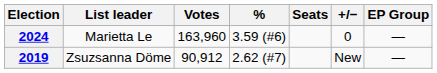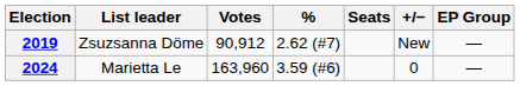 <table class=wikitable style="text-align:center;">
 <tr>
 <th>Election</th>
 <th>List leader</th>
 <th>Votes</th>
 <th>%</th>
 <th>Seats</th>
 <th>+/−</th>
 <th>EP Group</th>
 </tr>
 <tr>
+<th><a href='#'>2019</a></th>
+<td>Zsuzsanna Döme</td>
+<td>90,912</td>
+<td>2.62 (#7)</td>
+<td></td>
+<td>New</td>
+<td>—</td>
+</tr>
+<tr>
 <th><a href='#'>2024</a></th>
 <td>Marietta Le</td>
 <td>163,960</td>
 <td>3.59 (#6)</td>
 <td></td>
 <td> 0</td>
 <td>—</td>
 </tr>
-<tr>
-<th><a href='#'>2019</a></th>
-<td>Zsuzsanna Döme</td>
-<td>90,912</td>
-<td>2.62 (#7)</td>
-<td></td>
-<td>New</td>
-<td>—</td>
-</tr>
 </table>
